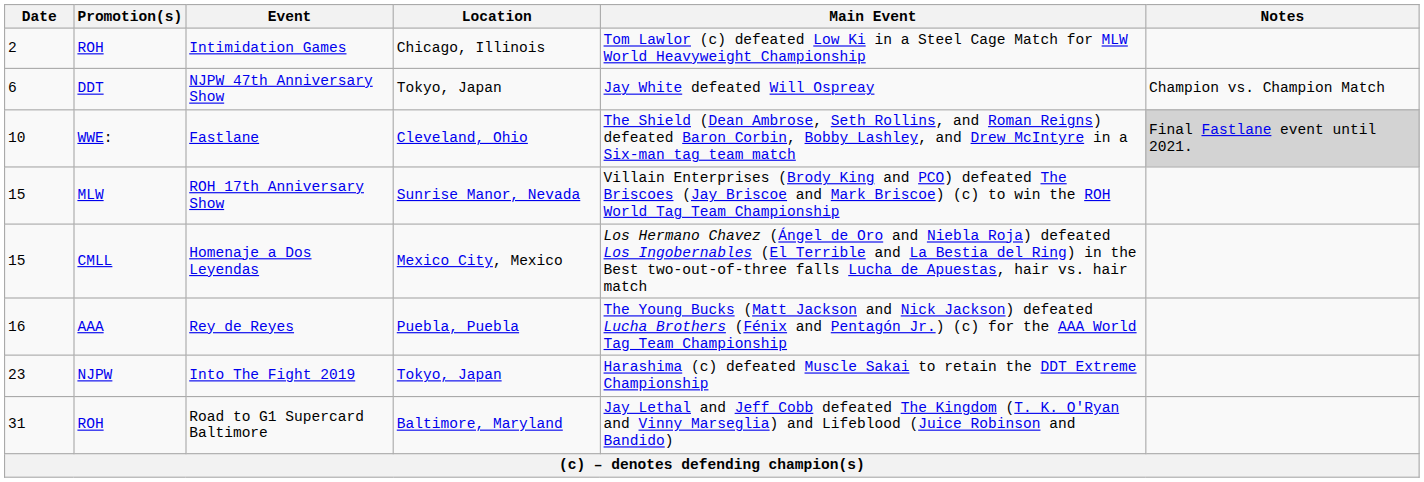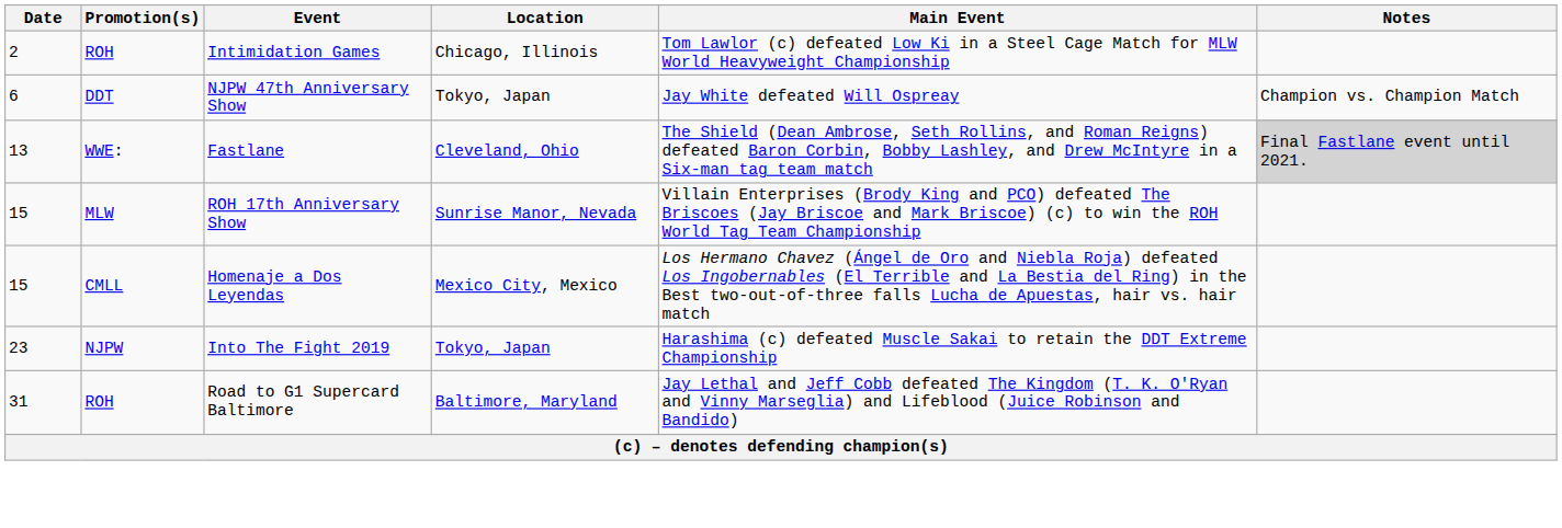 <table class="wikitable" style="width:100%;">
 <tr>
 <th width=5%>Date</th>
 <th width=5%>Promotion(s)</th>
 <th style="width:15%;">Event</th>
 <th style="width:15%;">Location</th>
 <th style="width:40%;">Main Event</th>
 <th style="width:20%;">Notes</th>
 </tr>
 <tr>
 <td>2</td>
 <td><a href='#'>ROH</a></td>
 <td><a href='#'>Intimidation Games</a></td>
 <td>Chicago, Illinois</td>
 <td><a href='#'>Tom Lawlor</a> (c) defeated <a href='#'>Low Ki</a> in a Steel Cage Match for <a href='#'>MLW World Heavyweight Championship</a></td>
 <td></td>
 </tr>
 <tr>
 <td>6</td>
 <td><a href='#'>DDT</a></td>
 <td><a href='#'>NJPW 47th Anniversary Show</a></td>
 <td>Tokyo, Japan</td>
 <td><a href='#'>Jay White</a> defeated <a href='#'>Will Ospreay</a></td>
 <td>Champion vs. Champion Match</td>
 </tr>
 <tr>
-<td>10</td>
+<td>13</td>
 <td><a href='#'>WWE</a>:<br></td>
 <td><a href='#'>Fastlane</a></td>
 <td><a href='#'>Cleveland, Ohio</a></td>
 <td><a href='#'>The Shield</a> (<a href='#'>Dean Ambrose</a>, <a href='#'>Seth Rollins</a>, and <a href='#'>Roman Reigns</a>) defeated <a href='#'>Baron Corbin</a>, <a href='#'>Bobby Lashley</a>, and <a href='#'>Drew McIntyre</a> in a <a href='#'>Six-man tag team match</a></td>
 <td style="background: lightgrey;">Final <a href='#'>Fastlane</a> event until 2021.</td>
 </tr>
 <tr>
 <td>15</td>
 <td><a href='#'>MLW</a></td>
 <td><a href='#'>ROH 17th Anniversary Show</a></td>
 <td><a href='#'>Sunrise Manor, Nevada</a></td>
 <td>Villain Enterprises (<a href='#'>Brody King</a> and <a href='#'>PCO</a>) defeated <a href='#'>The Briscoes</a> (<a href='#'>Jay Briscoe</a> and <a href='#'>Mark Briscoe</a>) (c) to win the <a href='#'>ROH World Tag Team Championship</a></td>
 <td></td>
 </tr>
 <tr>
 <td>15</td>
 <td><a href='#'>CMLL</a></td>
 <td><a href='#'>Homenaje a Dos Leyendas</a></td>
 <td><a href='#'>Mexico City</a>, Mexico</td>
 <td><em>Los Hermano Chavez</em> (<a href='#'>Ángel de Oro</a> and <a href='#'>Niebla Roja</a>) defeated <em><a href='#'>Los Ingobernables</a></em> (<a href='#'>El Terrible</a> and <a href='#'>La Bestia del Ring</a>) in the Best two-out-of-three falls <a href='#'>Lucha de Apuestas</a>, hair vs. hair match</td>
 <td></td>
 </tr>
 <tr>
-<td>16</td>
-<td><a href='#'>AAA</a></td>
-<td><a href='#'>Rey de Reyes</a></td>
-<td><a href='#'>Puebla, Puebla</a></td>
-<td><a href='#'>The Young Bucks</a> (<a href='#'>Matt Jackson</a> and <a href='#'>Nick Jackson</a>) defeated <em><a href='#'>Lucha Brothers</a></em> (<a href='#'>Fénix</a> and <a href='#'>Pentagón Jr.</a>) (c) for the <a href='#'>AAA World Tag Team Championship</a></td>
-<td></td>
-</tr>
-<tr>
 <td>23</td>
 <td><a href='#'>NJPW</a></td>
 <td><a href='#'>Into The Fight 2019</a></td>
 <td><a href='#'>Tokyo, Japan</a></td>
 <td><a href='#'>Harashima</a> (c) defeated <a href='#'>Muscle Sakai</a> to retain the <a href='#'>DDT Extreme Championship</a></td>
 <td></td>
 </tr>
 <tr>
 <td>31</td>
 <td><a href='#'>ROH</a></td>
 <td>Road to G1 Supercard Baltimore</td>
 <td><a href='#'>Baltimore, Maryland</a></td>
 <td><a href='#'>Jay Lethal</a> and <a href='#'>Jeff Cobb</a> defeated <a href='#'>The Kingdom</a> (<a href='#'>T. K. O'Ryan</a> and <a href='#'>Vinny Marseglia</a>) and Lifeblood (<a href='#'>Juice Robinson</a> and <a href='#'>Bandido</a>)</td>
 <td></td>
 </tr>
 <tr>
 <th colspan="6">(c) – denotes defending champion(s)</th>
 </tr>
 </table>
